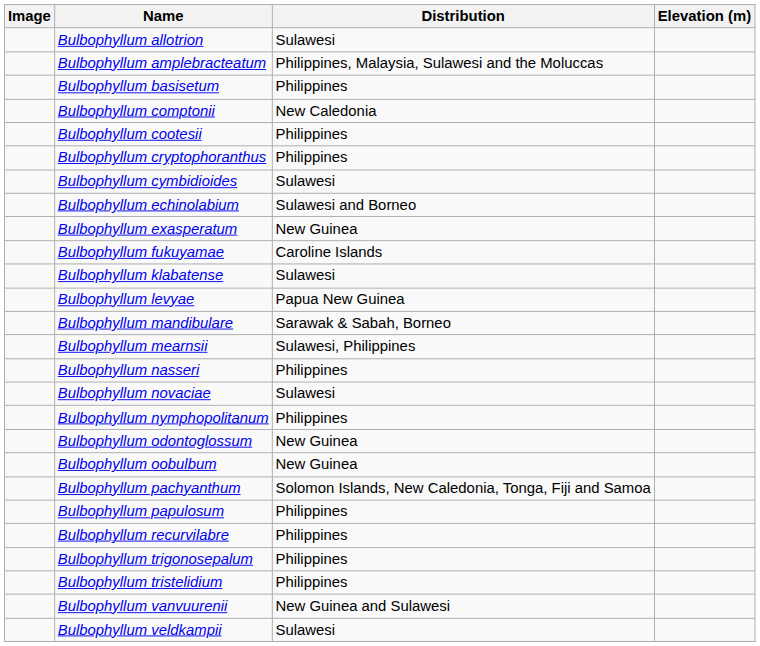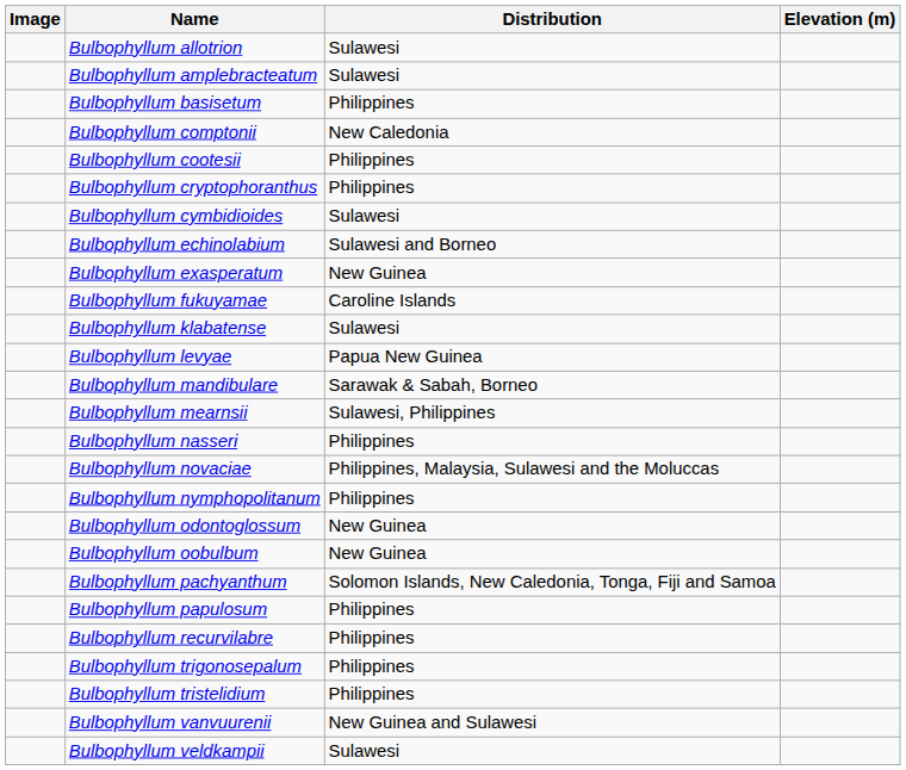 <table class="wikitable collapsible">
 <tr>
 <th>Image</th>
 <th>Name</th>
 <th>Distribution</th>
 <th>Elevation (m)</th>
 </tr>
 <tr>
 <td></td>
 <td><em><a href='#'>Bulbophyllum allotrion</a></em> </td>
 <td>Sulawesi</td>
 <td></td>
 </tr>
 <tr>
 <td></td>
 <td><em><a href='#'>Bulbophyllum amplebracteatum</a></em> </td>
-<td>Philippines, Malaysia, Sulawesi and the Moluccas</td>
+<td>Sulawesi</td>
 <td></td>
 </tr>
 <tr>
 <td></td>
 <td><em><a href='#'>Bulbophyllum basisetum</a></em> </td>
 <td>Philippines</td>
 <td></td>
 </tr>
 <tr>
 <td></td>
 <td><em><a href='#'>Bulbophyllum comptonii</a></em> </td>
 <td>New Caledonia</td>
 <td></td>
 </tr>
 <tr>
 <td></td>
 <td><em><a href='#'>Bulbophyllum cootesii</a></em> </td>
 <td>Philippines</td>
 <td></td>
 </tr>
 <tr>
 <td></td>
 <td><em><a href='#'>Bulbophyllum cryptophoranthus</a></em> </td>
 <td>Philippines</td>
 <td></td>
 </tr>
 <tr>
 <td></td>
 <td><em><a href='#'>Bulbophyllum cymbidioides</a></em> </td>
 <td>Sulawesi</td>
 <td></td>
 </tr>
 <tr>
 <td></td>
 <td><em><a href='#'>Bulbophyllum echinolabium</a></em> </td>
 <td>Sulawesi and Borneo</td>
 <td></td>
 </tr>
 <tr>
 <td></td>
 <td><em><a href='#'>Bulbophyllum exasperatum</a></em> </td>
 <td>New Guinea</td>
 <td></td>
 </tr>
 <tr>
 <td></td>
 <td><em><a href='#'>Bulbophyllum fukuyamae</a></em> </td>
 <td>Caroline Islands</td>
 <td></td>
 </tr>
 <tr>
 <td></td>
 <td><em><a href='#'>Bulbophyllum klabatense</a></em> </td>
 <td>Sulawesi</td>
 <td></td>
 </tr>
 <tr>
 <td></td>
 <td><em><a href='#'>Bulbophyllum levyae</a></em> </td>
 <td>Papua New Guinea</td>
 <td></td>
 </tr>
 <tr>
 <td></td>
 <td><em><a href='#'>Bulbophyllum mandibulare</a></em> </td>
 <td>Sarawak & Sabah, Borneo</td>
 <td></td>
 </tr>
 <tr>
 <td></td>
 <td><em><a href='#'>Bulbophyllum mearnsii</a></em> </td>
 <td>Sulawesi, Philippines</td>
 <td></td>
 </tr>
 <tr>
 <td></td>
 <td><em><a href='#'>Bulbophyllum nasseri</a></em> </td>
 <td>Philippines</td>
 <td></td>
 </tr>
 <tr>
 <td></td>
 <td><em><a href='#'>Bulbophyllum novaciae</a></em> </td>
-<td>Sulawesi</td>
+<td>Philippines, Malaysia, Sulawesi and the Moluccas</td>
 <td></td>
 </tr>
 <tr>
 <td></td>
 <td><em><a href='#'>Bulbophyllum nymphopolitanum</a></em> </td>
 <td>Philippines</td>
 <td></td>
 </tr>
 <tr>
 <td></td>
 <td><em><a href='#'>Bulbophyllum odontoglossum</a></em> </td>
 <td>New Guinea</td>
 <td></td>
 </tr>
 <tr>
 <td></td>
 <td><em><a href='#'>Bulbophyllum oobulbum</a></em> </td>
 <td>New Guinea</td>
 <td></td>
 </tr>
 <tr>
 <td></td>
 <td><em><a href='#'>Bulbophyllum pachyanthum</a></em> </td>
 <td>Solomon Islands, New Caledonia, Tonga, Fiji and Samoa</td>
 <td></td>
 </tr>
 <tr>
 <td></td>
 <td><em><a href='#'>Bulbophyllum papulosum</a></em> </td>
 <td>Philippines</td>
 <td></td>
 </tr>
 <tr>
 <td></td>
 <td><em><a href='#'>Bulbophyllum recurvilabre</a></em> </td>
 <td>Philippines</td>
 <td></td>
 </tr>
 <tr>
 <td></td>
 <td><em><a href='#'>Bulbophyllum trigonosepalum</a></em> </td>
 <td>Philippines</td>
 <td></td>
 </tr>
 <tr>
 <td></td>
 <td><em><a href='#'>Bulbophyllum tristelidium</a></em> </td>
 <td>Philippines</td>
 <td></td>
 </tr>
 <tr>
 <td></td>
 <td><em><a href='#'>Bulbophyllum vanvuurenii</a></em> </td>
 <td>New Guinea and Sulawesi</td>
 <td></td>
 </tr>
 <tr>
 <td></td>
 <td><em><a href='#'>Bulbophyllum veldkampii</a></em> </td>
 <td>Sulawesi</td>
 <td></td>
 </tr>
 <tr>
 </tr>
 </table>
